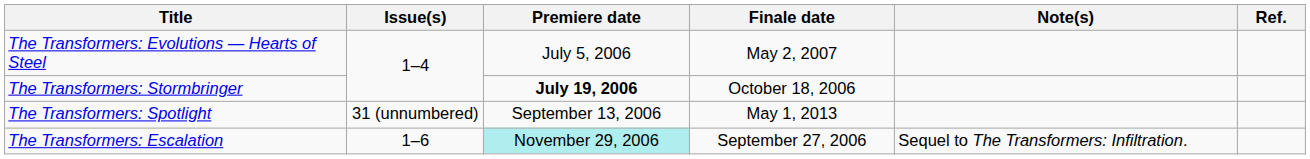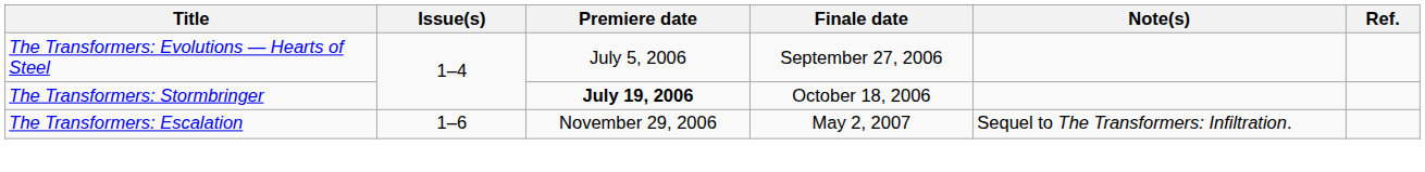 <table class="wikitable" width="100%">
 <tr>
 <th scope="col" width="25%">Title</th>
 <th scope="col" width="10%">Issue(s)</th>
 <th scope="col" width="15%">Premiere date</th>
 <th scope="col" width="15%">Finale date</th>
 <th scope="col" width="25%">Note(s)</th>
 <th scope="col" width="5%">Ref.</th>
 </tr>
 <tr>
 <td><em><a href='#'>The Transformers: Evolutions — Hearts of Steel</a></em></td>
 <td rowspan="2" style="text-align: center;">1–4</td>
 <td style="text-align: center;">July 5, 2006</td>
-<td style="text-align: center;">May 2, 2007</td>
+<td style="text-align: center;">September 27, 2006</td>
 <td></td>
 <td></td>
 </tr>
 <tr>
 <td><em><a href='#'>The Transformers: Stormbringer</a></em></td>
 <td style="text-align: center;"><strong>July 19, 2006</strong></td>
 <td style="text-align: center;">October 18, 2006</td>
 <td></td>
 <td></td>
 </tr>
 <tr>
-<td><em><a href='#'>The Transformers: Spotlight</a></em></td>
-<td style="text-align: center;">31 (unnumbered)</td>
-<td style="text-align: center;">September 13, 2006</td>
-<td style="text-align: center;">May 1, 2013</td>
-<td></td>
-<td></td>
-</tr>
-<tr>
 <td><em><a href='#'>The Transformers: Escalation</a></em></td>
 <td style="text-align: center;">1–6</td>
-<td style="background: paleturquoise; text-align: center;">November 29, 2006</td>
-<td style="text-align: center;">September 27, 2006</td>
+<td style="text-align: center;">November 29, 2006</td>
+<td style="text-align: center;">May 2, 2007</td>
 <td>Sequel to <em>The Transformers: Infiltration</em>.</td>
 <td></td>
 </tr>
 </table>
